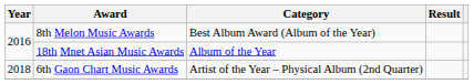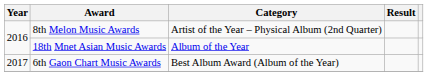 <table class="wikitable">
 <tr>
 <th>Year</th>
 <th>Award</th>
 <th>Category</th>
 <th>Result</th>
 <th></th>
 </tr>
 <tr>
 <td rowspan="2">2016</td>
 <td>8th <a href='#'>Melon Music Awards</a></td>
-<td>Best Album Award (Album of the Year)</td>
+<td>Artist of the Year – Physical Album (2nd Quarter)</td>
 <td></td>
 <td style="text-align:center;"></td>
 </tr>
 <tr>
 <td><a href='#'>18th</a> <a href='#'>Mnet Asian Music Awards</a></td>
 <td><a href='#'>Album of the Year</a></td>
 <td></td>
 <td style="text-align:center;"></td>
 </tr>
 <tr>
-<td>2018</td>
+<td>2017</td>
 <td>6th <a href='#'>Gaon Chart Music Awards</a></td>
-<td>Artist of the Year – Physical Album (2nd Quarter)</td>
+<td>Best Album Award (Album of the Year)</td>
 <td></td>
 <td style="text-align:center;"></td>
 </tr>
 <tr>
 </tr>
 </table>
